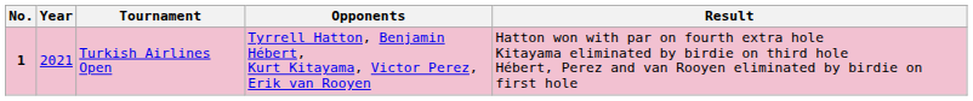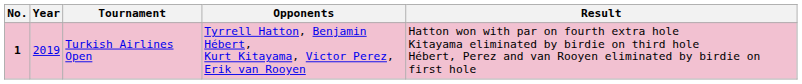 <table class="wikitable" style="font-size:95%;">
 <tr>
 <th>No.</th>
 <th>Year</th>
 <th>Tournament</th>
 <th>Opponents</th>
 <th>Result</th>
 </tr>
 <tr style="background:#F2C1D1;">
 <td align=center><strong>1</strong></td>
-<td><a href='#'>2021</a></td>
+<td><a href='#'>2019</a></td>
 <td><a href='#'>Turkish Airlines Open</a></td>
 <td> <a href='#'>Tyrrell Hatton</a>,  <a href='#'>Benjamin Hébert</a>,<br> <a href='#'>Kurt Kitayama</a>,  <a href='#'>Victor Perez</a>,<br> <a href='#'>Erik van Rooyen</a></td>
 <td>Hatton won with par on fourth extra hole<br>Kitayama eliminated by birdie on third hole<br>Hébert, Perez and van Rooyen eliminated by birdie on first hole</td>
 </tr>
 </table>
